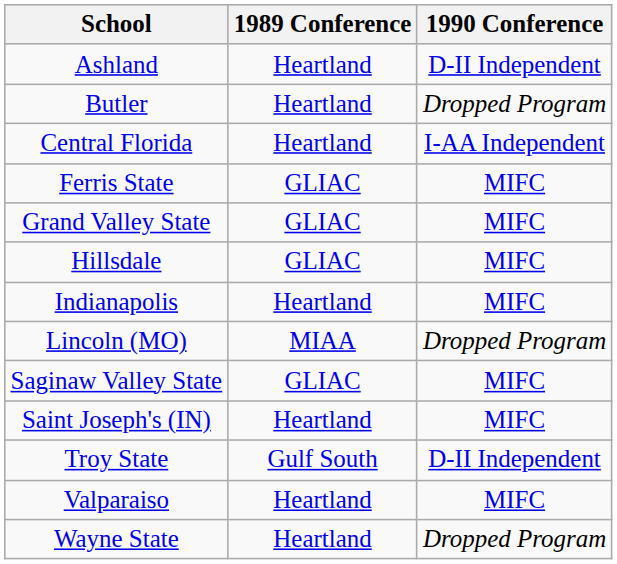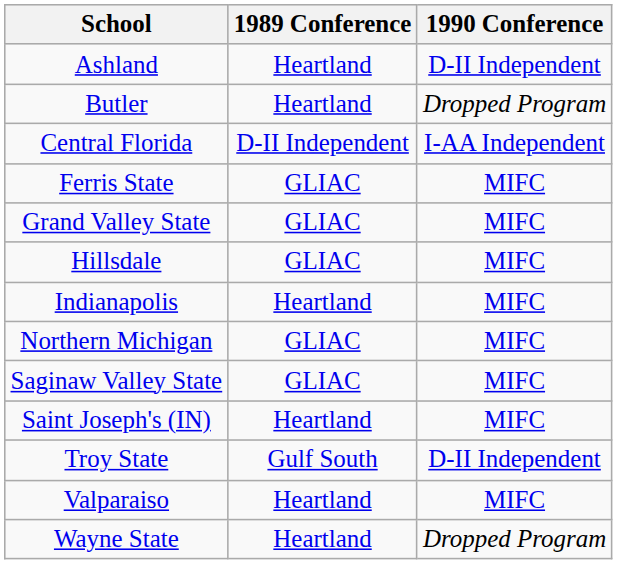 <table class="wikitable sortable">
 <tr>
 <th>School</th>
 <th>1989 Conference</th>
 <th>1990 Conference</th>
 </tr>
 <tr style="text-align:center;">
 <td><a href='#'>Ashland</a></td>
 <td><a href='#'>Heartland</a></td>
 <td><a href='#'>D-II Independent</a></td>
 </tr>
 <tr style="text-align:center;">
 <td><a href='#'>Butler</a></td>
 <td><a href='#'>Heartland</a></td>
 <td><em>Dropped Program</em></td>
 </tr>
 <tr style="text-align:center;">
 <td><a href='#'>Central Florida</a></td>
-<td><a href='#'>Heartland</a></td>
+<td><a href='#'>D-II Independent</a></td>
 <td><a href='#'>I-AA Independent</a></td>
 </tr>
 <tr style="text-align:center;">
 <td><a href='#'>Ferris State</a></td>
 <td><a href='#'>GLIAC</a></td>
 <td><a href='#'>MIFC</a></td>
 </tr>
 <tr style="text-align:center;">
 <td><a href='#'>Grand Valley State</a></td>
 <td><a href='#'>GLIAC</a></td>
 <td><a href='#'>MIFC</a></td>
 </tr>
 <tr style="text-align:center;">
 <td><a href='#'>Hillsdale</a></td>
 <td><a href='#'>GLIAC</a></td>
 <td><a href='#'>MIFC</a></td>
 </tr>
 <tr style="text-align:center;">
 <td><a href='#'>Indianapolis</a></td>
 <td><a href='#'>Heartland</a></td>
 <td><a href='#'>MIFC</a></td>
 </tr>
 <tr style="text-align:center;">
-<td><a href='#'>Lincoln (MO)</a></td>
-<td><a href='#'>MIAA</a></td>
-<td><em>Dropped Program</em></td>
+<td><a href='#'>Northern Michigan</a></td>
+<td><a href='#'>GLIAC</a></td>
+<td><a href='#'>MIFC</a></td>
 </tr>
 <tr style="text-align:center;">
 <td><a href='#'>Saginaw Valley State</a></td>
 <td><a href='#'>GLIAC</a></td>
 <td><a href='#'>MIFC</a></td>
 </tr>
 <tr style="text-align:center;">
 <td><a href='#'>Saint Joseph's (IN)</a></td>
 <td><a href='#'>Heartland</a></td>
 <td><a href='#'>MIFC</a></td>
 </tr>
 <tr style="text-align:center;">
 <td><a href='#'>Troy State</a></td>
 <td><a href='#'>Gulf South</a></td>
 <td><a href='#'>D-II Independent</a></td>
 </tr>
 <tr style="text-align:center;">
 <td><a href='#'>Valparaiso</a></td>
 <td><a href='#'>Heartland</a></td>
 <td><a href='#'>MIFC</a></td>
 </tr>
 <tr style="text-align:center;">
 <td><a href='#'>Wayne State</a></td>
 <td><a href='#'>Heartland</a></td>
 <td><em>Dropped Program</em></td>
 </tr>
 </table>
